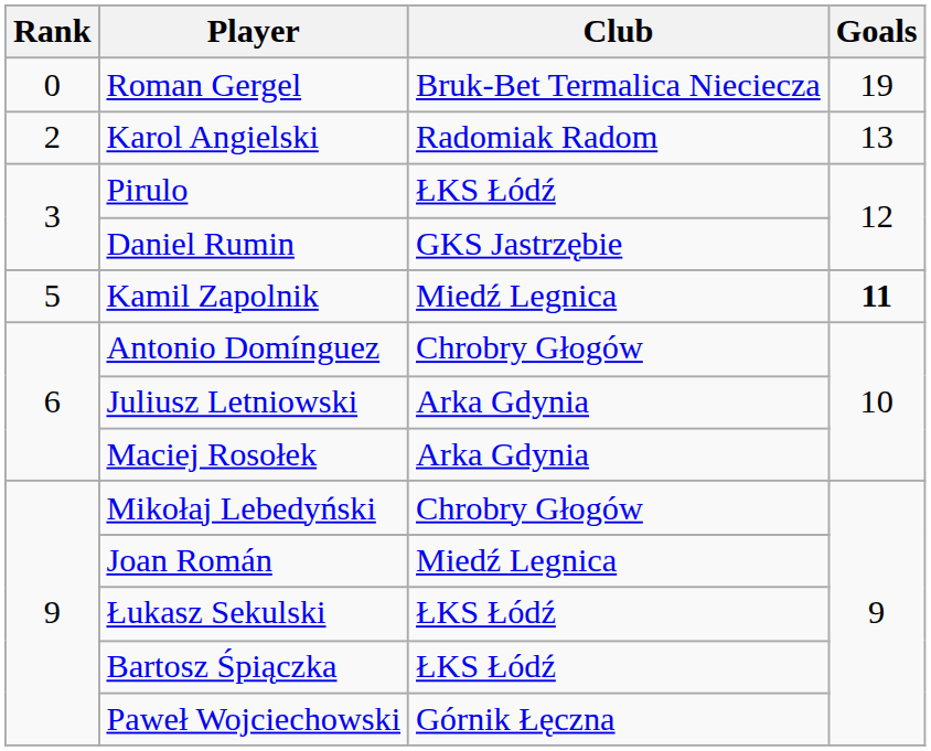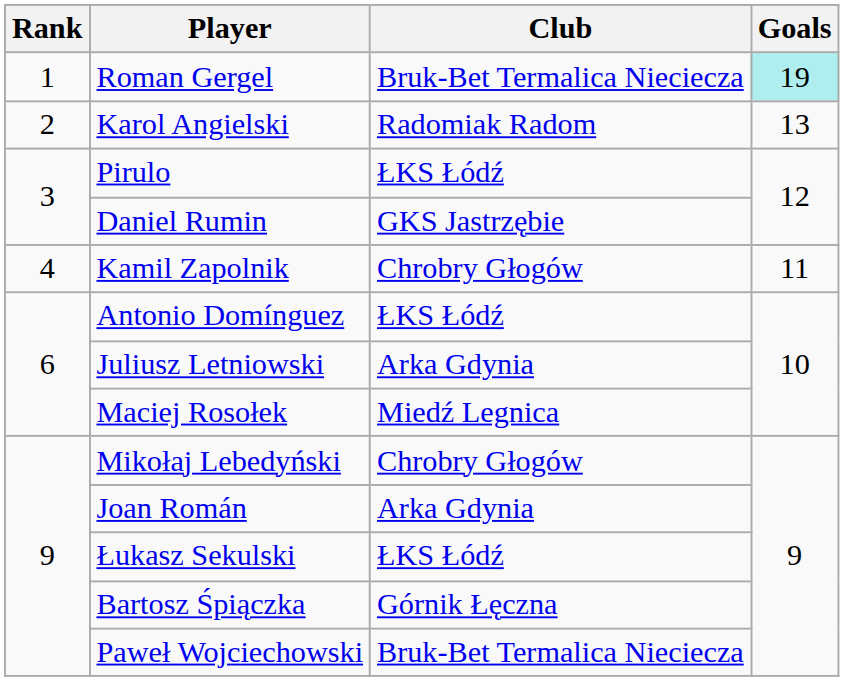 <table class="wikitable" style="text-align:center">
 <tr>
 <th>Rank</th>
 <th>Player</th>
 <th>Club</th>
 <th>Goals</th>
 </tr>
 <tr>
-<td rowspan="1">0</td>
+<td rowspan="1">1</td>
 <td align="left"> <a href='#'>Roman Gergel</a></td>
 <td align="left"><a href='#'>Bruk-Bet Termalica Nieciecza</a></td>
-<td rowspan="1">19</td>
+<td rowspan="1" style="background: paleturquoise;">19</td>
 </tr>
 <tr>
 <td rowspan="1">2</td>
 <td align="left"> <a href='#'>Karol Angielski</a></td>
 <td align="left"><a href='#'>Radomiak Radom</a></td>
 <td rowspan="1">13</td>
 </tr>
 <tr>
 <td rowspan="2">3</td>
 <td align="left"> <a href='#'>Pirulo</a></td>
 <td align="left"><a href='#'>ŁKS Łódź</a></td>
 <td rowspan="2">12</td>
 </tr>
 <tr>
 <td align="left"> <a href='#'>Daniel Rumin</a></td>
 <td align="left"><a href='#'>GKS Jastrzębie</a></td>
 </tr>
 <tr>
-<td rowspan="1">5</td>
+<td rowspan="1">4</td>
 <td align="left"> <a href='#'>Kamil Zapolnik</a></td>
-<td align="left"><a href='#'>Miedź Legnica</a></td>
-<td rowspan="1"><strong>11</strong></td>
+<td align="left"><a href='#'>Chrobry Głogów</a></td>
+<td rowspan="1">11</td>
 </tr>
 <tr>
 <td rowspan="3">6</td>
 <td align="left"> <a href='#'>Antonio Domínguez</a></td>
-<td align="left"><a href='#'>Chrobry Głogów</a></td>
+<td align="left"><a href='#'>ŁKS Łódź</a></td>
 <td rowspan="3">10</td>
 </tr>
 <tr>
 <td align="left"> <a href='#'>Juliusz Letniowski</a></td>
 <td align="left"><a href='#'>Arka Gdynia</a></td>
 </tr>
 <tr>
 <td align="left"> <a href='#'>Maciej Rosołek</a></td>
-<td align="left"><a href='#'>Arka Gdynia</a></td>
+<td align="left"><a href='#'>Miedź Legnica</a></td>
 </tr>
 <tr>
 <td rowspan="5">9</td>
 <td align="left"> <a href='#'>Mikołaj Lebedyński</a></td>
 <td align="left"><a href='#'>Chrobry Głogów</a></td>
 <td rowspan="5">9</td>
 </tr>
 <tr>
 <td align="left"> <a href='#'>Joan Román</a></td>
-<td align="left"><a href='#'>Miedź Legnica</a></td>
+<td align="left"><a href='#'>Arka Gdynia</a></td>
 </tr>
 <tr>
 <td align="left"> <a href='#'>Łukasz Sekulski</a></td>
 <td align="left"><a href='#'>ŁKS Łódź</a></td>
 </tr>
 <tr>
 <td align="left"> <a href='#'>Bartosz Śpiączka</a></td>
-<td align="left"><a href='#'>ŁKS Łódź</a></td>
+<td align="left"><a href='#'>Górnik Łęczna</a></td>
 </tr>
 <tr>
 <td align="left"> <a href='#'>Paweł Wojciechowski</a></td>
-<td align="left"><a href='#'>Górnik Łęczna</a></td>
+<td align="left"><a href='#'>Bruk-Bet Termalica Nieciecza</a></td>
 </tr>
 </table>
